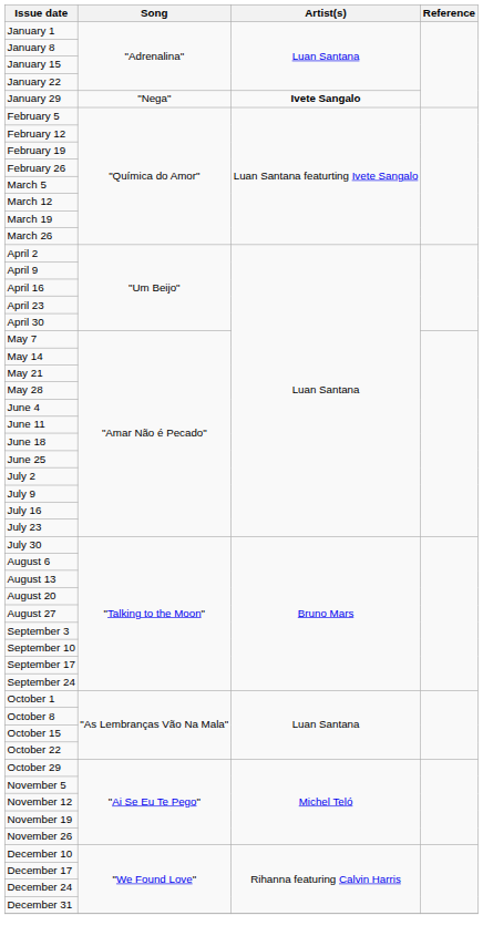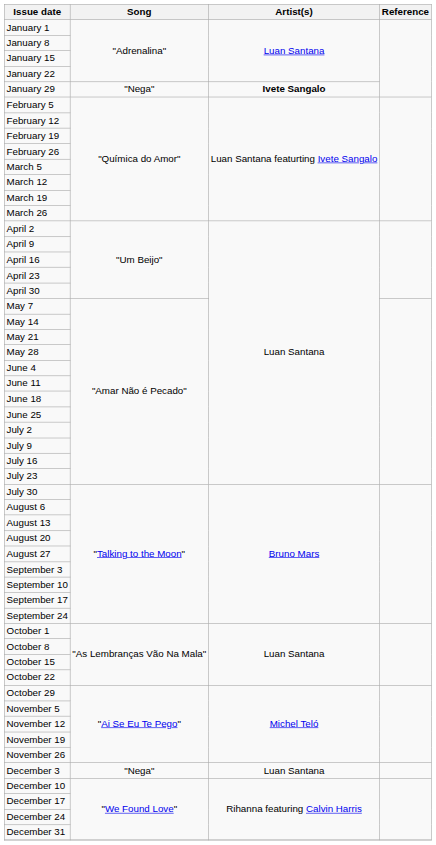 <table class="wikitable">
 <tr>
 <th style="text-align: center;">Issue date</th>
 <th style="text-align: center;">Song</th>
 <th style="text-align: center;">Artist(s)</th>
 <th style="text-align: center;">Reference</th>
 </tr>
 <tr>
 <td>January 1</td>
 <td style="text-align: center;" rowspan="4">"Adrenalina"</td>
 <td style="text-align: center;" rowspan="4"><a href='#'>Luan Santana</a></td>
 <td style="text-align: center;" rowspan="5"></td>
 </tr>
 <tr>
 <td>January 8</td>
 </tr>
 <tr>
 <td>January 15</td>
 </tr>
 <tr>
 <td>January 22</td>
 </tr>
 <tr>
 <td>January 29</td>
 <td style="text-align: center;" rowspan="1">"Nega"</td>
 <td style="text-align: center;"><strong>Ivete Sangalo</strong></td>
 </tr>
 <tr>
 <td>February 5</td>
 <td style="text-align: center;" rowspan="8">"Química do Amor"</td>
 <td style="text-align: center;" rowspan="8">Luan Santana featurting <a href='#'>Ivete Sangalo</a></td>
 <td style="text-align: center;" rowspan="8"></td>
 </tr>
 <tr>
 <td>February 12</td>
 </tr>
 <tr>
 <td>February 19</td>
 </tr>
 <tr>
 <td>February 26</td>
 </tr>
 <tr>
 <td>March 5</td>
 </tr>
 <tr>
 <td>March 12</td>
 </tr>
 <tr>
 <td>March 19</td>
 </tr>
 <tr>
 <td>March 26</td>
 </tr>
 <tr>
 <td>April 2</td>
 <td style="text-align: center;" rowspan="5">"Um Beijo"</td>
 <td style="text-align: center;" rowspan="17">Luan Santana</td>
 <td style="text-align: center;" rowspan="5"></td>
 </tr>
 <tr>
 <td>April 9</td>
 </tr>
 <tr>
 <td>April 16</td>
 </tr>
 <tr>
 <td>April 23</td>
 </tr>
 <tr>
 <td>April 30</td>
 </tr>
 <tr>
 <td>May 7</td>
 <td style="text-align: center;" rowspan="12">"Amar Não é Pecado"</td>
 <td style="text-align: center;" rowspan="12"></td>
 </tr>
 <tr>
 <td>May 14</td>
 </tr>
 <tr>
 <td>May 21</td>
 </tr>
 <tr>
 <td>May 28</td>
 </tr>
 <tr>
 <td>June 4</td>
 </tr>
 <tr>
 <td>June 11</td>
 </tr>
 <tr>
 <td>June 18</td>
 </tr>
 <tr>
 <td>June 25</td>
 </tr>
 <tr>
 <td>July 2</td>
 </tr>
 <tr>
 <td>July 9</td>
 </tr>
 <tr>
 <td>July 16</td>
 </tr>
 <tr>
 <td>July 23</td>
 </tr>
 <tr>
 <td>July 30</td>
 <td style="text-align: center;" rowspan="9">"<a href='#'>Talking to the Moon</a>"</td>
 <td style="text-align: center;" rowspan="9"><a href='#'>Bruno Mars</a></td>
 <td style="text-align: center;" rowspan="9"></td>
 </tr>
 <tr>
 <td>August 6</td>
 </tr>
 <tr>
 <td>August 13</td>
 </tr>
 <tr>
 <td>August 20</td>
 </tr>
 <tr>
 <td>August 27</td>
 </tr>
 <tr>
 <td>September 3</td>
 </tr>
 <tr>
 <td>September 10</td>
 </tr>
 <tr>
 <td>September 17</td>
 </tr>
 <tr>
 <td>September 24</td>
 </tr>
 <tr>
 <td>October 1</td>
 <td style="text-align: center;" rowspan="4">"As Lembranças Vão Na Mala"</td>
 <td style="text-align: center;" rowspan="4">Luan Santana</td>
 <td style="text-align: center;" rowspan="4"></td>
 </tr>
 <tr>
 <td>October 8</td>
 </tr>
 <tr>
 <td>October 15</td>
 </tr>
 <tr>
 <td>October 22</td>
 </tr>
 <tr>
 <td>October 29</td>
 <td style="text-align: center;" rowspan="5">"<a href='#'>Ai Se Eu Te Pego</a>"</td>
 <td style="text-align: center;" rowspan="5"><a href='#'>Michel Teló</a></td>
 <td style="text-align: center;" rowspan="5"></td>
 </tr>
 <tr>
 <td>November 5</td>
 </tr>
 <tr>
 <td>November 12</td>
 </tr>
 <tr>
 <td>November 19</td>
 </tr>
 <tr>
 <td>November 26</td>
 </tr>
 <tr>
+<td>December 3</td>
+<td style="text-align: center;" rowspan="1">"Nega"</td>
+<td style="text-align: center;" rowspan="1">Luan Santana</td>
+<td style="text-align: center;" rowspan="1"></td>
+</tr>
+<tr>
 <td>December 10</td>
 <td style="text-align: center;" rowspan="4">"<a href='#'>We Found Love</a>"</td>
 <td style="text-align: center;" rowspan="4">Rihanna featuring <a href='#'>Calvin Harris</a></td>
 <td style="text-align: center;" rowspan="4"></td>
 </tr>
 <tr>
 <td>December 17</td>
 </tr>
 <tr>
 <td>December 24</td>
 </tr>
 <tr>
 <td>December 31</td>
 </tr>
 <tr>
 </tr>
 </table>
